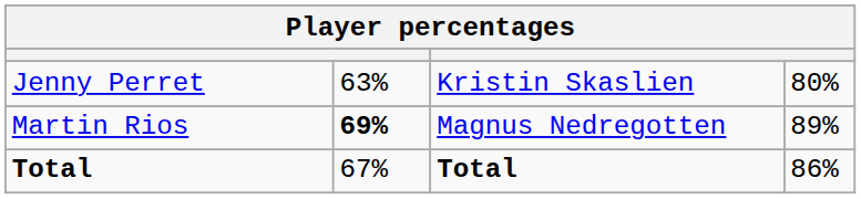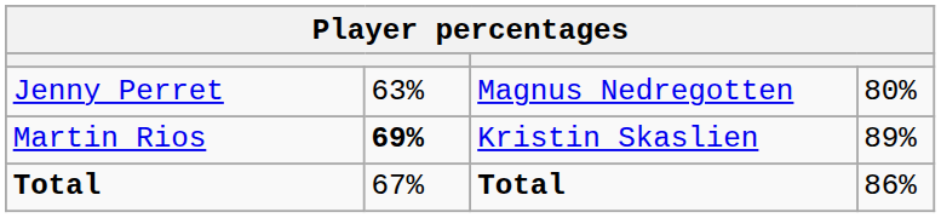 <table class="wikitable">
 <tr>
 <th colspan=4 width=400>Player percentages</th>
 </tr>
 <tr>
 <th colspan=2 width=200 style="white-space:nowrap;"></th>
 <th colspan=2 width=200 style="white-space:nowrap;"></th>
 </tr>
 <tr>
 <td><a href='#'>Jenny Perret</a></td>
 <td>63%</td>
-<td><a href='#'>Kristin Skaslien</a></td>
+<td><a href='#'>Magnus Nedregotten</a></td>
 <td>80%</td>
 </tr>
 <tr>
 <td><a href='#'>Martin Rios</a></td>
 <td><strong>69%</strong></td>
-<td><a href='#'>Magnus Nedregotten</a></td>
+<td><a href='#'>Kristin Skaslien</a></td>
 <td>89%</td>
 </tr>
 <tr>
 <td><strong>Total</strong></td>
 <td>67%</td>
 <td><strong>Total</strong></td>
 <td>86%</td>
 </tr>
 </table>
